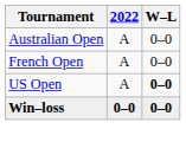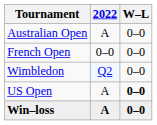 <table class="wikitable" style=text-align:center>
 <tr>
 <th>Tournament</th>
 <th><a href='#'>2022</a></th>
 <th>W–L</th>
 </tr>
 <tr>
 <td align=left><a href='#'>Australian Open</a></td>
 <td>A</td>
 <td>0–0</td>
 </tr>
 <tr>
 <td align=left><a href='#'>French Open</a></td>
-<td>A</td>
+<td>0–0</td>
+<td>0–0</td>
+</tr>
+<tr>
+<td align=left><a href='#'>Wimbledon</a></td>
+<td bgcolor=f0f8ff><a href='#'>Q2</a></td>
 <td>0–0</td>
 </tr>
 <tr>
 <td align=left><a href='#'>US Open</a></td>
 <td>A</td>
 <td><strong>0–0</strong></td>
 </tr>
 <tr style=background:#efefef;font-weight:bold>
 <td align=left>Win–loss</td>
-<td>0–0</td>
+<td>A</td>
 <td>0–0</td>
 </tr>
 </table>
